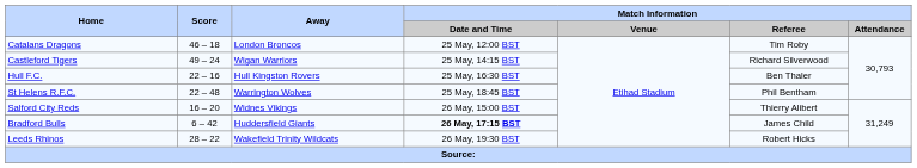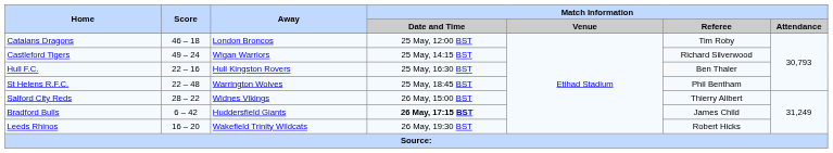 <table border=1 style="border-collapse:collapse; font-size:80%; text-align:center;" cellpadding=3 cellspacing=0 width=100%>
 <tr bgcolor=#C1D8FF>
 <th rowspan=2 width=19%>Home</th>
 <th rowspan=2 width=6%>Score</th>
 <th rowspan=2 width=19%>Away</th>
 <th colspan=6>Match Information</th>
 </tr>
 <tr bgcolor=#CCCCCC>
 <th width=17%>Date and Time</th>
 <th width=19%>Venue</th>
 <th width=13%>Referee</th>
 <th width=7%>Attendance</th>
 </tr>
 <tr bgcolor=#F5FAFF>
 <td align=left> <a href='#'>Catalans Dragons</a></td>
 <td>46 – 18</td>
 <td align=left> <a href='#'>London Broncos</a></td>
 <td>25 May, 12:00 <a href='#'>BST</a></td>
 <td rowspan=7><a href='#'>Etihad Stadium</a></td>
 <td>Tim Roby</td>
 <td rowspan=4>30,793</td>
 </tr>
 <tr bgcolor=#F5FAFF>
 <td align=left> <a href='#'>Castleford Tigers</a></td>
 <td>49 – 24</td>
 <td align=left> <a href='#'>Wigan Warriors</a></td>
 <td>25 May, 14:15 <a href='#'>BST</a></td>
 <td>Richard Silverwood</td>
 </tr>
 <tr bgcolor=#F5FAFF>
 <td align=left> <a href='#'>Hull F.C.</a></td>
 <td>22 – 16</td>
 <td align=left> <a href='#'>Hull Kingston Rovers</a></td>
 <td>25 May, 16:30 <a href='#'>BST</a></td>
 <td>Ben Thaler</td>
 </tr>
 <tr bgcolor=#F5FAFF>
 <td align=left> <a href='#'>St Helens R.F.C.</a></td>
 <td>22 – 48</td>
 <td align=left> <a href='#'>Warrington Wolves</a></td>
 <td>25 May, 18:45 <a href='#'>BST</a></td>
 <td>Phil Bentham</td>
 </tr>
 <tr bgcolor=#F5FAFF>
 <td align=left> <a href='#'>Salford City Reds</a></td>
-<td>16 – 20</td>
+<td>28 – 22</td>
 <td align=left> <a href='#'>Widnes Vikings</a></td>
 <td>26 May, 15:00 <a href='#'>BST</a></td>
 <td>Thierry Alibert</td>
 <td rowspan=3>31,249</td>
 </tr>
 <tr bgcolor=#F5FAFF>
 <td align=left> <a href='#'>Bradford Bulls</a></td>
 <td>6 – 42</td>
 <td align=left> <a href='#'>Huddersfield Giants</a></td>
 <td><strong>26 May, 17:15 <a href='#'>BST</a></strong></td>
 <td>James Child</td>
 </tr>
 <tr bgcolor=#F5FAFF>
 <td align=left> <a href='#'>Leeds Rhinos</a></td>
-<td>28 – 22</td>
+<td>16 – 20</td>
 <td align=left> <a href='#'>Wakefield Trinity Wildcats</a></td>
 <td>26 May, 19:30 <a href='#'>BST</a></td>
 <td>Robert Hicks</td>
 </tr>
 <tr bgcolor=#C1D8FF>
 <th colspan=12>Source:</th>
 </tr>
 </table>
